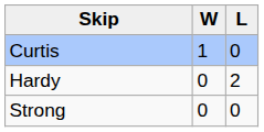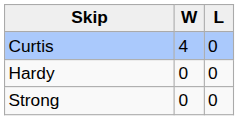 <table class="wikitable">
 <tr>
 <th style="background:#efefef; width:150px;">Skip</th>
 <th style="background:#efefef; width:20px;">W</th>
 <th style="background:#efefef; width:20px;">L</th>
 </tr>
 <tr bgcolor="#aac9fc">
 <td>Curtis</td>
-<td>1</td>
+<td>4</td>
 <td>0</td>
 </tr>
 <tr>
 <td>Hardy</td>
 <td>0</td>
-<td>2</td>
+<td>0</td>
 </tr>
 <tr>
 <td>Strong</td>
 <td>0</td>
 <td>0</td>
 </tr>
 </table>
